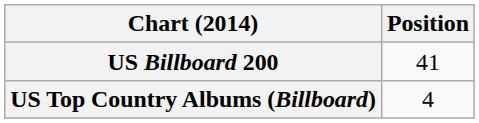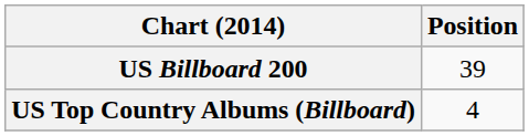 <table class="wikitable sortable plainrowheaders" style="text-align:center;">
 <tr>
 <th scope="col">Chart (2014)</th>
 <th scope="col">Position</th>
 </tr>
 <tr>
 <th scope="row">US <em>Billboard</em> 200</th>
-<td>41</td>
+<td>39</td>
 </tr>
 <tr>
 <th scope="row">US Top Country Albums (<em>Billboard</em>)</th>
 <td>4</td>
 </tr>
 </table>
